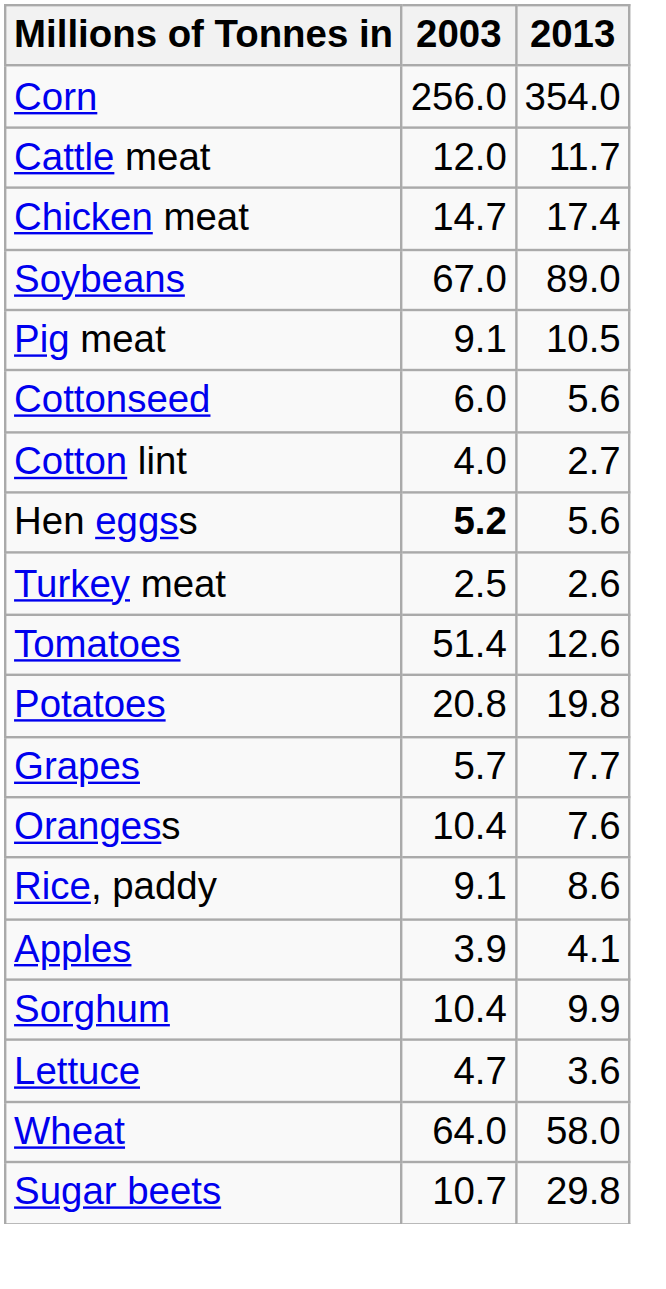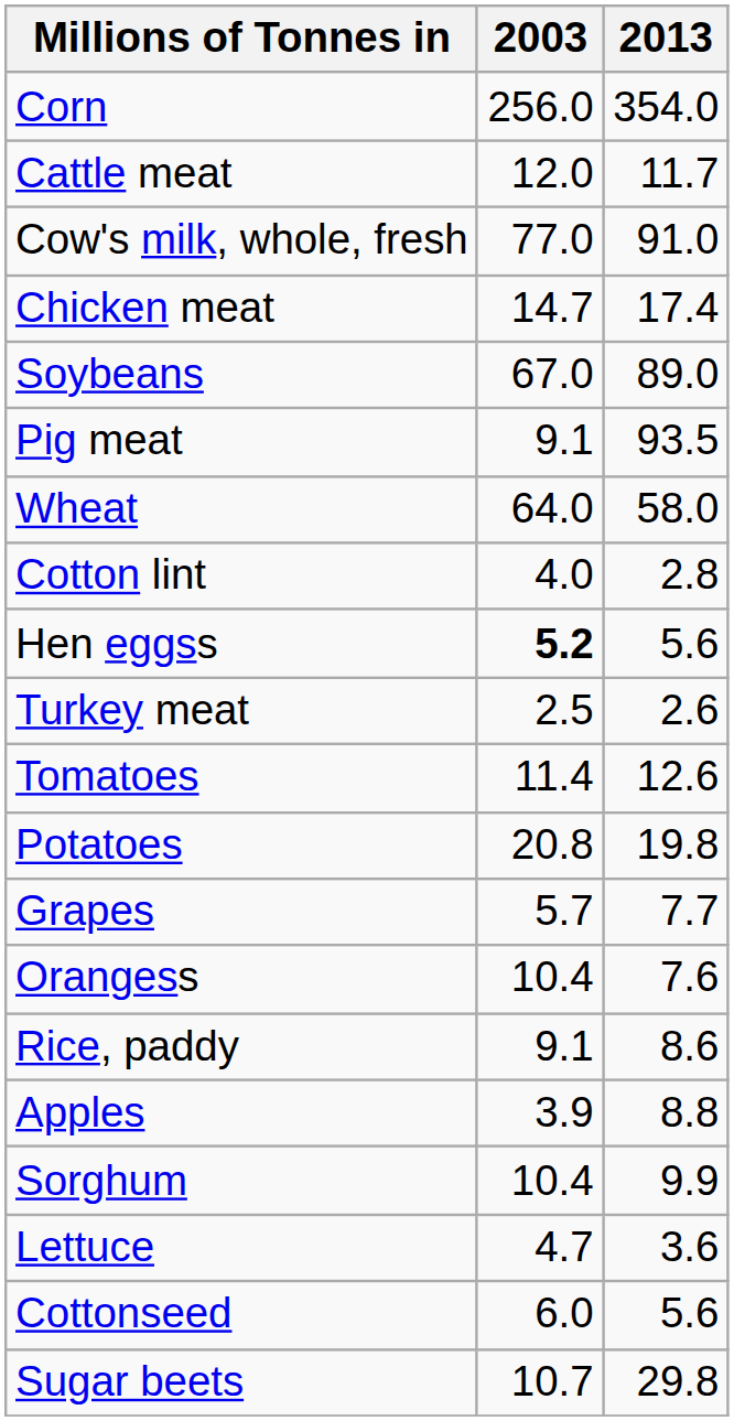 <table class="wikitable sortable">
 <tr>
 <th>Millions of Tonnes in</th>
 <th>2003</th>
 <th>2013</th>
 </tr>
 <tr>
 <td><a href='#'>Corn</a></td>
 <td align="right">256.0</td>
 <td align="right">354.0</td>
 </tr>
 <tr>
 <td><a href='#'>Cattle</a> meat</td>
 <td align="right">12.0</td>
 <td align="right">11.7</td>
 </tr>
 <tr>
+<td>Cow's <a href='#'>milk</a>, whole, fresh</td>
+<td align="right">77.0</td>
+<td align="right">91.0</td>
+</tr>
+<tr>
 <td><a href='#'>Chicken</a> meat</td>
 <td align="right">14.7</td>
 <td align="right">17.4</td>
 </tr>
 <tr>
 <td><a href='#'>Soybeans</a></td>
 <td align="right">67.0</td>
 <td align="right">89.0</td>
 </tr>
 <tr>
 <td><a href='#'>Pig</a> meat</td>
 <td align="right">9.1</td>
-<td align="right">10.5</td>
+<td align="right">93.5</td>
 </tr>
 <tr>
-<td><a href='#'>Cottonseed</a></td>
-<td align="right">6.0</td>
-<td align="right">5.6</td>
+<td><a href='#'>Wheat</a></td>
+<td align="right">64.0</td>
+<td align="right">58.0</td>
 </tr>
 <tr>
 <td><a href='#'>Cotton</a> lint</td>
 <td align="right">4.0</td>
-<td align="right">2.7</td>
+<td align="right">2.8</td>
 </tr>
 <tr>
 <td>Hen <a href='#'>eggs</a>s</td>
 <td align="right"><strong>5.2</strong></td>
 <td align="right">5.6</td>
 </tr>
 <tr>
 <td><a href='#'>Turkey</a> meat</td>
 <td align="right">2.5</td>
 <td align="right">2.6</td>
 </tr>
 <tr>
 <td><a href='#'>Tomatoes</a></td>
-<td align="right">51.4</td>
+<td align="right">11.4</td>
 <td align="right">12.6</td>
 </tr>
 <tr>
 <td><a href='#'>Potatoes</a></td>
 <td align="right">20.8</td>
 <td align="right">19.8</td>
 </tr>
 <tr>
 <td><a href='#'>Grapes</a></td>
 <td align="right">5.7</td>
 <td align="right">7.7</td>
 </tr>
 <tr>
 <td><a href='#'>Oranges</a>s</td>
 <td align="right">10.4</td>
 <td align="right">7.6</td>
 </tr>
 <tr>
 <td><a href='#'>Rice</a>, paddy</td>
 <td align="right">9.1</td>
 <td align="right">8.6</td>
 </tr>
 <tr>
 <td><a href='#'>Apples</a></td>
 <td align="right">3.9</td>
-<td align="right">4.1</td>
+<td align="right">8.8</td>
 </tr>
 <tr>
 <td><a href='#'>Sorghum</a></td>
 <td align="right">10.4</td>
 <td align="right">9.9</td>
 </tr>
 <tr>
 <td><a href='#'>Lettuce</a></td>
 <td align="right">4.7</td>
 <td align="right">3.6</td>
 </tr>
 <tr>
-<td><a href='#'>Wheat</a></td>
-<td align="right">64.0</td>
-<td align="right">58.0</td>
+<td><a href='#'>Cottonseed</a></td>
+<td align="right">6.0</td>
+<td align="right">5.6</td>
 </tr>
 <tr>
 <td><a href='#'>Sugar beets</a></td>
 <td align="right">10.7</td>
 <td align="right">29.8</td>
 </tr>
 </table>
